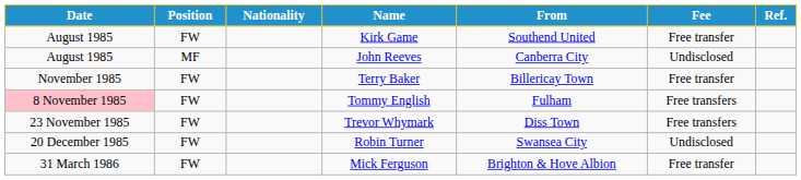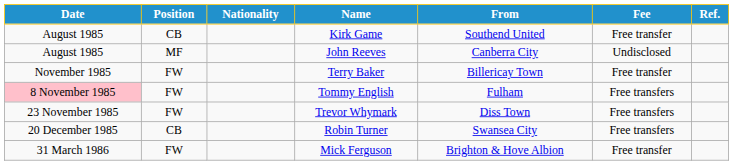 <table class="wikitable" style="text-align:center; font-size:90%; width:100%;">
 <tr>
 <th style="background:#2191CC; color:white; border:1px solid #F7C408; text-align:center;">Date</th>
 <th style="background:#2191CC; color:white; border:1px solid #F7C408; text-align:center;">Position</th>
 <th style="background:#2191CC; color:white; border:1px solid #F7C408; text-align:center;">Nationality</th>
 <th style="background:#2191CC; color:white; border:1px solid #F7C408; text-align:center;">Name</th>
 <th style="background:#2191CC; color:white; border:1px solid #F7C408; text-align:center;">From</th>
 <th style="background:#2191CC; color:white; border:1px solid #F7C408; text-align:center;">Fee</th>
 <th style="background:#2191CC; color:white; border:1px solid #F7C408; text-align:center;">Ref.</th>
 </tr>
 <tr>
 <td>August 1985</td>
-<td>FW</td>
+<td>CB</td>
 <td></td>
 <td><a href='#'>Kirk Game</a></td>
 <td> <a href='#'>Southend United</a></td>
 <td>Free transfer</td>
 <td></td>
 </tr>
 <tr>
 <td>August 1985</td>
 <td>MF</td>
 <td></td>
 <td><a href='#'>John Reeves</a></td>
 <td> <a href='#'>Canberra City</a></td>
 <td>Undisclosed</td>
 <td></td>
 </tr>
 <tr>
 <td>November 1985</td>
 <td>FW</td>
 <td></td>
 <td><a href='#'>Terry Baker</a></td>
 <td> <a href='#'>Billericay Town</a></td>
 <td>Free transfer</td>
 <td></td>
 </tr>
 <tr>
 <td style="background: pink;">8 November 1985</td>
 <td>FW</td>
 <td></td>
 <td><a href='#'>Tommy English</a></td>
 <td> <a href='#'>Fulham</a></td>
 <td>Free transfers</td>
 <td></td>
 </tr>
 <tr>
 <td>23 November 1985</td>
 <td>FW</td>
 <td></td>
 <td><a href='#'>Trevor Whymark</a></td>
 <td> <a href='#'>Diss Town</a></td>
 <td>Free transfers</td>
 <td></td>
 </tr>
 <tr>
 <td>20 December 1985</td>
-<td>FW</td>
+<td>CB</td>
 <td></td>
 <td><a href='#'>Robin Turner</a></td>
 <td> <a href='#'>Swansea City</a></td>
-<td>Undisclosed</td>
+<td>Free transfers</td>
 <td></td>
 </tr>
 <tr>
 <td>31 March 1986</td>
 <td>FW</td>
 <td></td>
 <td><a href='#'>Mick Ferguson</a></td>
 <td> <a href='#'>Brighton & Hove Albion</a></td>
 <td>Free transfer</td>
 <td></td>
 </tr>
 </table>
